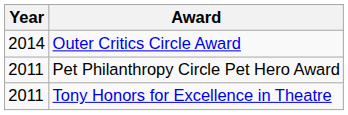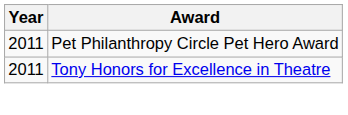 <table class="wikitable">
 <tr>
 <th>Year</th>
 <th>Award</th>
-</tr>
-<tr>
-<td>2014</td>
-<td><a href='#'>Outer Critics Circle Award</a></td>
 </tr>
 <tr>
 <td>2011</td>
 <td>Pet Philanthropy Circle Pet Hero Award</td>
 </tr>
 <tr>
 <td>2011</td>
 <td><a href='#'>Tony Honors for Excellence in Theatre</a></td>
 </tr>
 </table>
